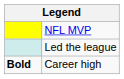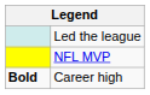 <table class="wikitable">
 <tr>
 <th colspan="2">Legend</th>
+</tr>
+<tr>
+<td style="background:#cfecec; width:3em;"></td>
+<td>Led the league</td>
 </tr>
 <tr>
 <td style="background:#ffff00; width:3em;"></td>
 <td><a href='#'>NFL MVP</a></td>
 </tr>
 <tr>
-<td style="background:#cfecec; width:3em;"></td>
-<td>Led the league</td>
-</tr>
-<tr>
 <td><strong>Bold</strong></td>
 <td>Career high</td>
 </tr>
 </table>
